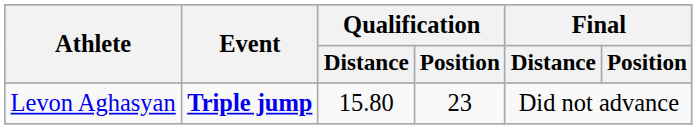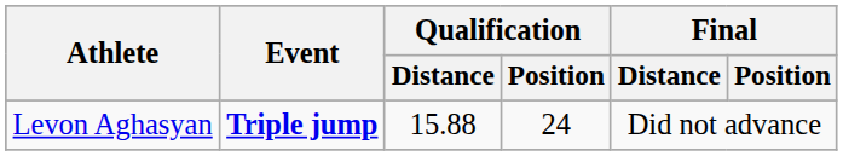 <table class=wikitable style=font-size:90%>
 <tr>
 <th rowspan=2>Athlete</th>
 <th rowspan=2>Event</th>
 <th colspan=2>Qualification</th>
 <th colspan=2>Final</th>
 </tr>
 <tr style=font-size:95%>
 <th>Distance</th>
 <th>Position</th>
 <th>Distance</th>
 <th>Position</th>
 </tr>
 <tr align=center>
 <td align=left><a href='#'>Levon Aghasyan</a></td>
 <td align=left><strong><a href='#'>Triple jump</a></strong></td>
-<td>15.80</td>
-<td>23</td>
+<td>15.88</td>
+<td>24</td>
 <td colspan=2>Did not advance</td>
 </tr>
 </table>
